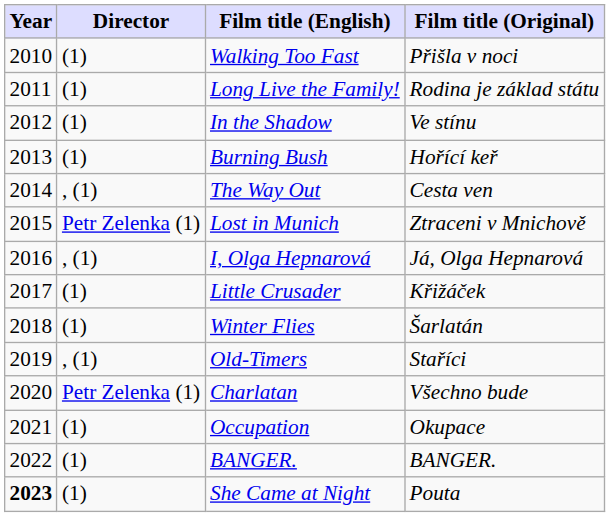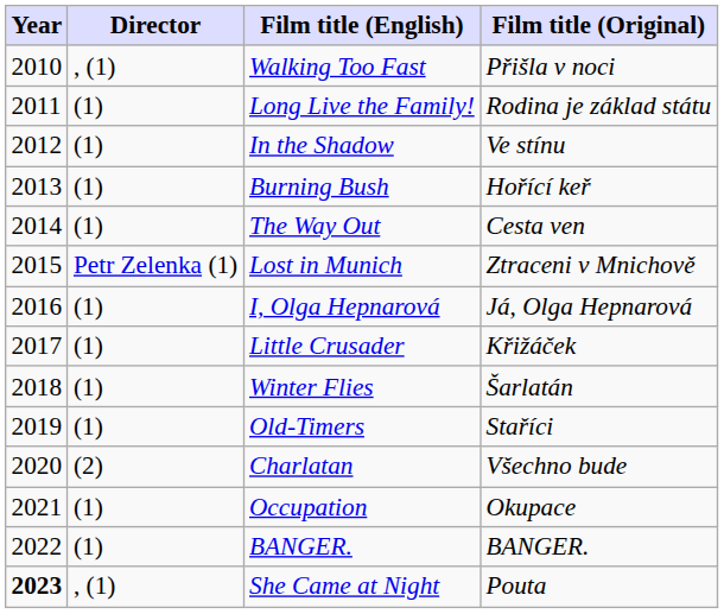 <table class="wikitable sortable">
 <tr>
 <th style="background:#DDDDFF;">Year</th>
 <th style="background:#DDDDFF;">Director</th>
 <th style="background:#DDDDFF;">Film title (English)</th>
 <th style="background:#DDDDFF;">Film title (Original)</th>
 </tr>
 <tr>
 <td>2010</td>
-<td> (1)</td>
+<td>,  (1)</td>
 <td><em><a href='#'>Walking Too Fast</a></em></td>
 <td><em>Přišla v noci</em></td>
 </tr>
 <tr>
 <td>2011</td>
 <td> (1)</td>
 <td><em><a href='#'>Long Live the Family!</a></em></td>
 <td><em>Rodina je základ státu</em></td>
 </tr>
 <tr>
 <td>2012</td>
 <td> (1)</td>
 <td><em><a href='#'>In the Shadow</a></em></td>
 <td><em>Ve stínu</em></td>
 </tr>
 <tr>
 <td>2013</td>
 <td> (1)</td>
 <td><em><a href='#'>Burning Bush</a></em></td>
 <td><em>Hořící keř</em></td>
 </tr>
 <tr>
 <td>2014</td>
-<td>,  (1)</td>
+<td> (1)</td>
 <td><em><a href='#'>The Way Out</a></em></td>
 <td><em>Cesta ven</em></td>
 </tr>
 <tr>
 <td>2015</td>
 <td><a href='#'>Petr Zelenka</a> (1)</td>
 <td><em><a href='#'>Lost in Munich</a></em></td>
 <td><em>Ztraceni v Mnichově</em></td>
 </tr>
 <tr>
 <td>2016</td>
-<td>,  (1)</td>
+<td>  (1)</td>
 <td><em><a href='#'>I, Olga Hepnarová</a></em></td>
 <td><em>Já, Olga Hepnarová</em></td>
 </tr>
 <tr>
 <td>2017</td>
 <td>  (1)</td>
 <td><em><a href='#'>Little Crusader</a></em></td>
 <td><em>Křižáček</em></td>
 </tr>
 <tr>
 <td>2018</td>
 <td>  (1)</td>
 <td><em><a href='#'>Winter Flies</a></em></td>
 <td><em>Šarlatán</em></td>
 </tr>
 <tr>
 <td>2019</td>
-<td>,  (1)</td>
+<td> (1)</td>
 <td><em><a href='#'>Old-Timers</a></em></td>
 <td><em>Staříci</em></td>
 </tr>
 <tr>
 <td>2020</td>
-<td><a href='#'>Petr Zelenka</a> (1)</td>
+<td>  (2)</td>
 <td><em><a href='#'>Charlatan</a></em></td>
 <td><em>Všechno bude</em></td>
 </tr>
 <tr>
 <td>2021</td>
 <td> (1)</td>
 <td><em><a href='#'>Occupation</a></em></td>
 <td><em>Okupace</em></td>
 </tr>
 <tr>
 <td>2022</td>
 <td> (1)</td>
 <td><em><a href='#'>BANGER.</a></em></td>
 <td><em>BANGER.</em></td>
 </tr>
 <tr>
 <td><strong>2023</strong></td>
-<td> (1)</td>
+<td>,  (1)</td>
 <td><em><a href='#'>She Came at Night</a></em></td>
 <td><em>Pouta</em></td>
 </tr>
 </table>
